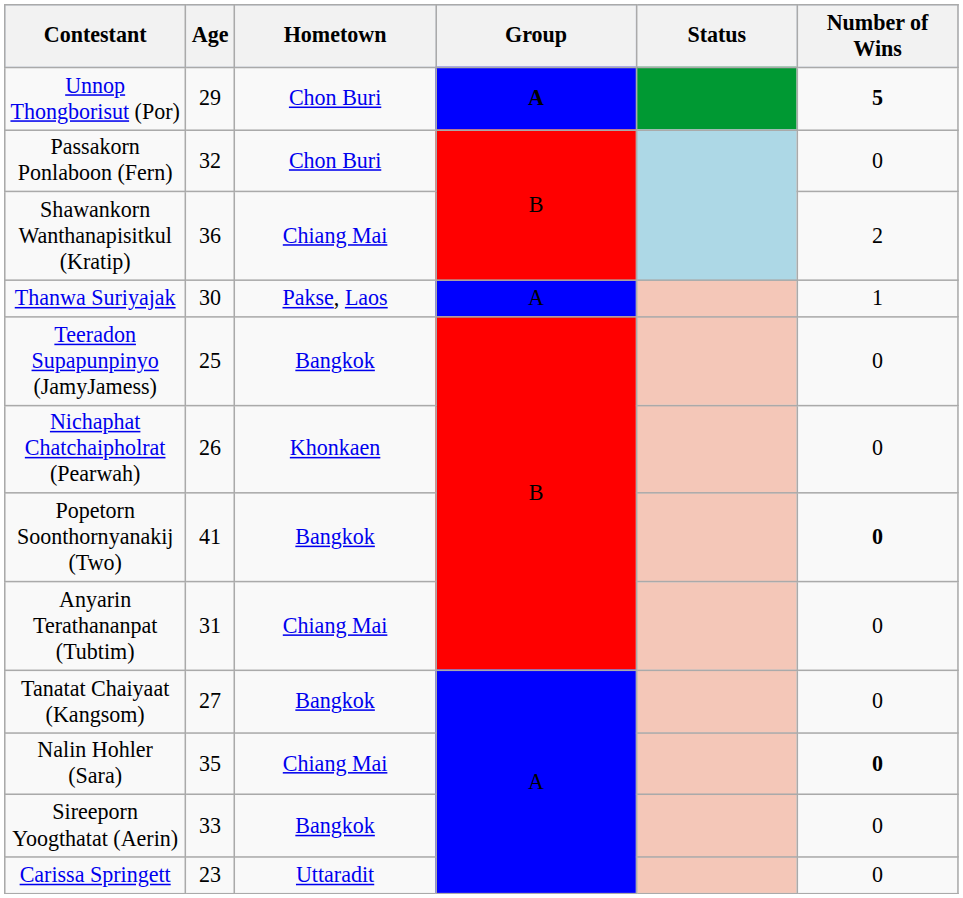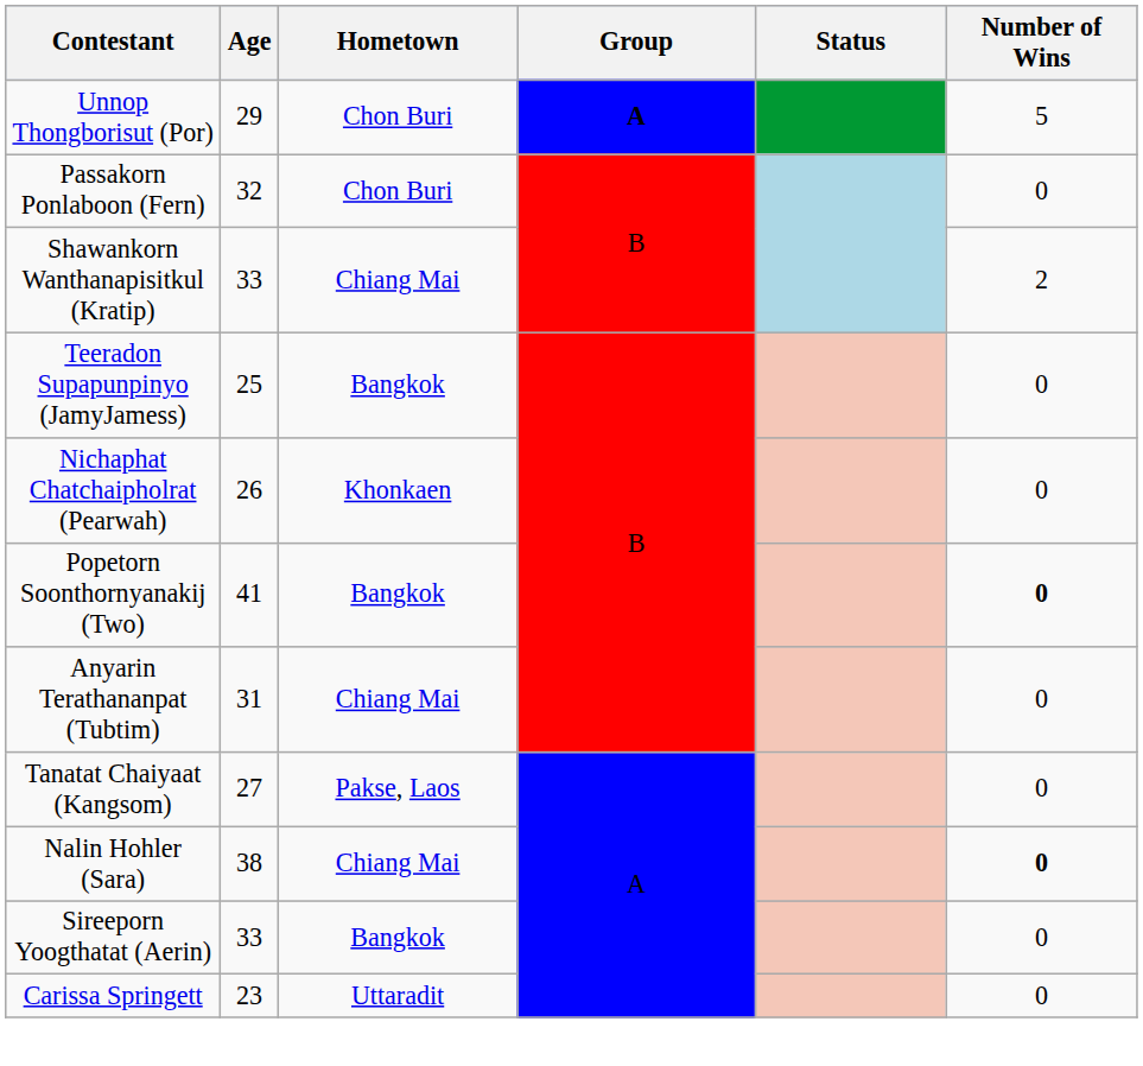 <table class="wikitable sortable" style="text-align:center; font-size:90%; width:100%;">
 <tr style="background:#C1D8FF;">
 <th style="width:18%;">Contestant</th>
 <th style="width:4%;">Age</th>
 <th style="width:20%;">Hometown</th>
 <th style="width:20%;">Group</th>
 <th style="width:16%;">Status</th>
 <th style="width:16%;">Number of Wins</th>
 </tr>
 <tr>
 <td><a href='#'>Unnop Thongborisut</a> (Por)</td>
 <td>29</td>
 <td><a href='#'>Chon Buri</a></td>
 <td style="background:#0000FF"><strong><span>A</span></strong></td>
 <td bgcolor=009933><span> </span></td>
-<td><strong>5</strong></td>
+<td>5</td>
 </tr>
 <tr>
 <td>Passakorn Ponlaboon (Fern)</td>
 <td>32</td>
 <td><a href='#'>Chon Buri</a></td>
 <td rowspan="2" bgcolor=red><span>B</span></td>
 <td rowspan="2" bgcolor=lightblue></td>
 <td>0</td>
 </tr>
 <tr>
 <td>Shawankorn Wanthanapisitkul (Kratip)</td>
-<td>36</td>
+<td>33</td>
 <td><a href='#'>Chiang Mai</a></td>
 <td>2</td>
-</tr>
-<tr>
-<td><a href='#'>Thanwa Suriyajak</a></td>
-<td>30</td>
-<td><a href='#'>Pakse</a>, <a href='#'>Laos</a></td>
-<td style="background:#0000FF"><span>A</span></td>
-<td style="background:#f4c7b8;"></td>
-<td>1</td>
 </tr>
 <tr>
 <td><a href='#'>Teeradon Supapunpinyo</a> (JamyJamess)</td>
 <td>25</td>
 <td><a href='#'>Bangkok</a></td>
 <td rowspan="4" style="background:red"><span>B</span></td>
 <td style="background:#f4c7b8;"></td>
 <td>0</td>
 </tr>
 <tr>
 <td><a href='#'>Nichaphat Chatchaipholrat</a> (Pearwah)</td>
 <td>26</td>
 <td><a href='#'>Khonkaen</a></td>
 <td style="background:#f4c7b8;"></td>
 <td>0</td>
 </tr>
 <tr>
 <td>Popetorn Soonthornyanakij (Two)</td>
 <td>41</td>
 <td><a href='#'>Bangkok</a></td>
 <td style="background:#f4c7b8;"></td>
 <td><strong>0</strong></td>
 </tr>
 <tr>
 <td>Anyarin Terathananpat (Tubtim)</td>
 <td>31</td>
 <td><a href='#'>Chiang Mai</a></td>
 <td style="background:#f4c7b8;"></td>
 <td>0</td>
 </tr>
 <tr>
 <td>Tanatat Chaiyaat (Kangsom)</td>
 <td>27</td>
-<td><a href='#'>Bangkok</a></td>
+<td><a href='#'>Pakse</a>, <a href='#'>Laos</a></td>
 <td rowspan="4" style="background:#0000FF"><span>A</span></td>
 <td style="background:#f4c7b8;"></td>
 <td>0</td>
 </tr>
 <tr>
 <td>Nalin Hohler (Sara)</td>
-<td>35</td>
+<td>38</td>
 <td><a href='#'>Chiang Mai</a></td>
 <td style="background:#f4c7b8;"></td>
 <td><strong>0</strong></td>
 </tr>
 <tr>
 <td>Sireeporn Yoogthatat (Aerin)</td>
 <td>33</td>
 <td><a href='#'>Bangkok</a></td>
 <td style="background:#f4c7b8;"></td>
 <td>0</td>
 </tr>
 <tr>
 <td><a href='#'>Carissa Springett</a></td>
 <td>23</td>
 <td><a href='#'>Uttaradit</a></td>
 <td style="background:#f4c7b8;"></td>
 <td>0</td>
 </tr>
 </table>
